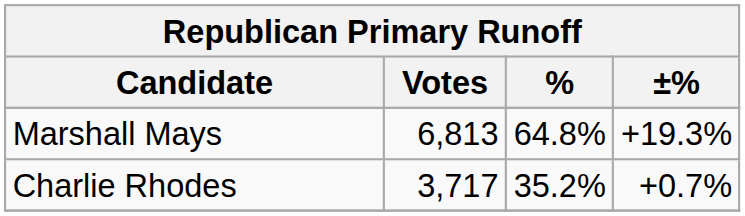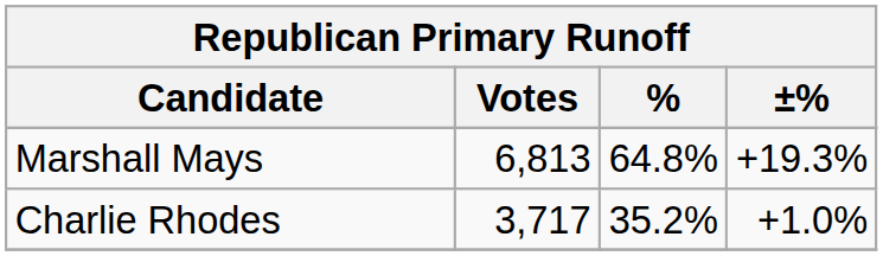 <table class="wikitable" align="left" style="margin: 1em 1em 1em 0; font-size: 95%;">
 <tr>
 <th colspan="4">Republican Primary Runoff</th>
 </tr>
 <tr>
 <th colspan="1" style="width: 170px">Candidate</th>
 <th style="width: 50px">Votes</th>
 <th style="width: 40px">%</th>
 <th style="width: 40px">±%</th>
 </tr>
 <tr>
 </tr>
 <tr>
 <td>Marshall Mays</td>
 <td align="right">6,813</td>
 <td align="right">64.8%</td>
 <td align="right">+19.3%</td>
 </tr>
 <tr>
 <td>Charlie Rhodes</td>
 <td align="right">3,717</td>
 <td align="right">35.2%</td>
-<td align="right">+0.7%</td>
+<td align="right">+1.0%</td>
 </tr>
 <tr>
 </tr>
 </table>
